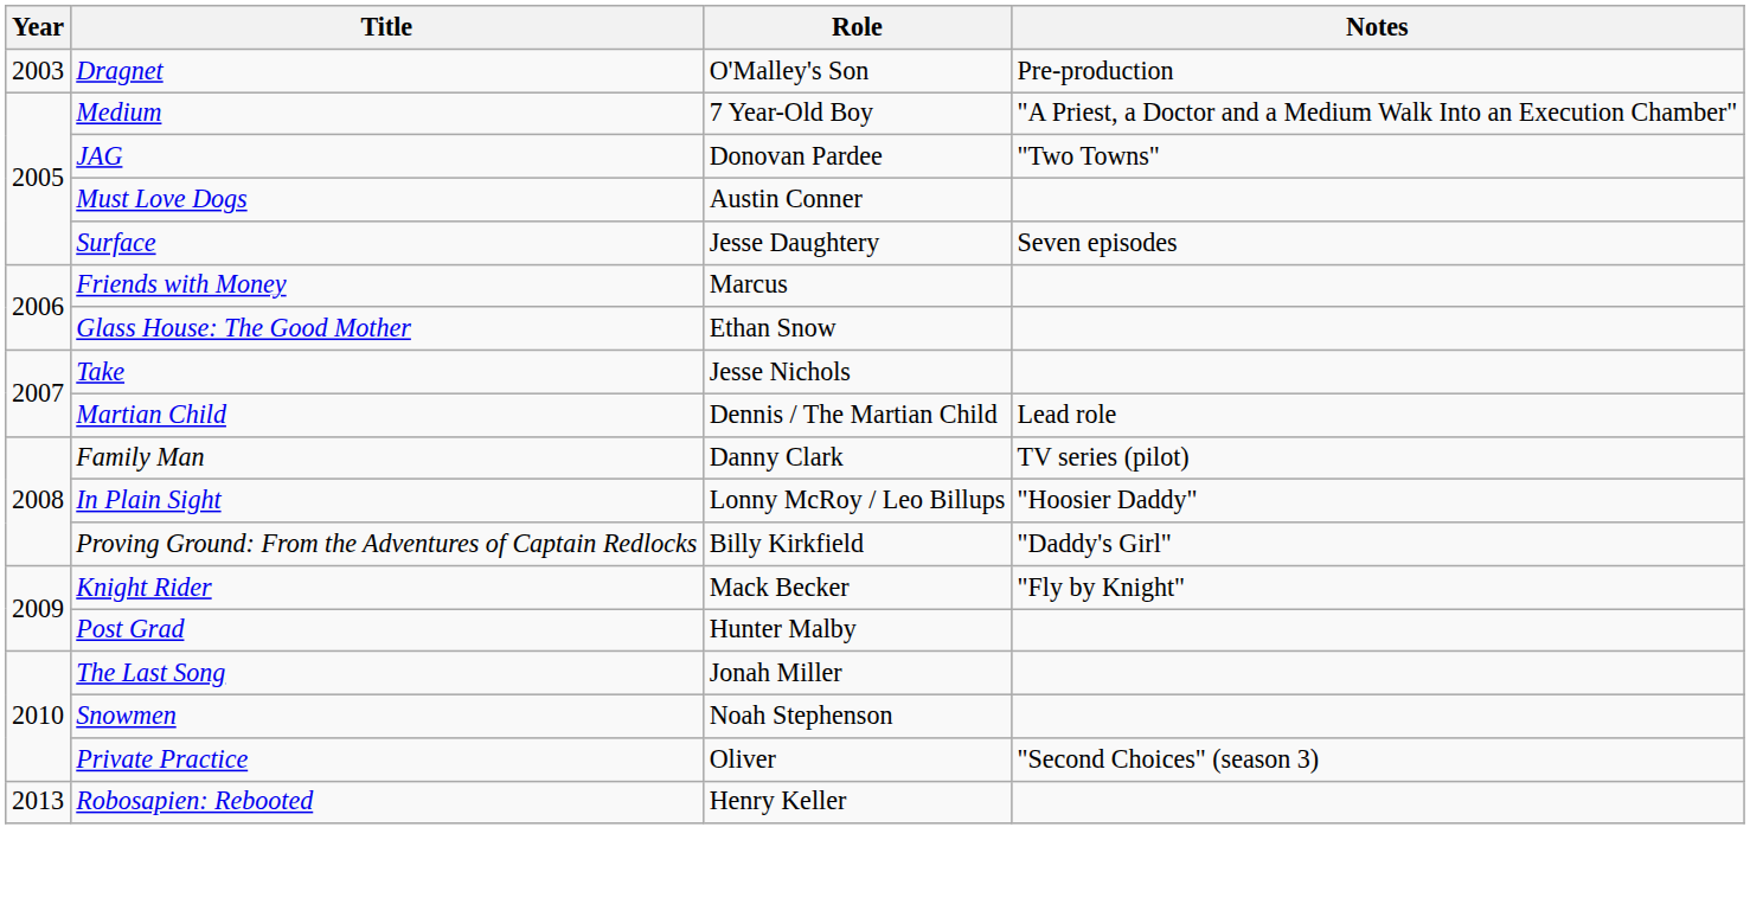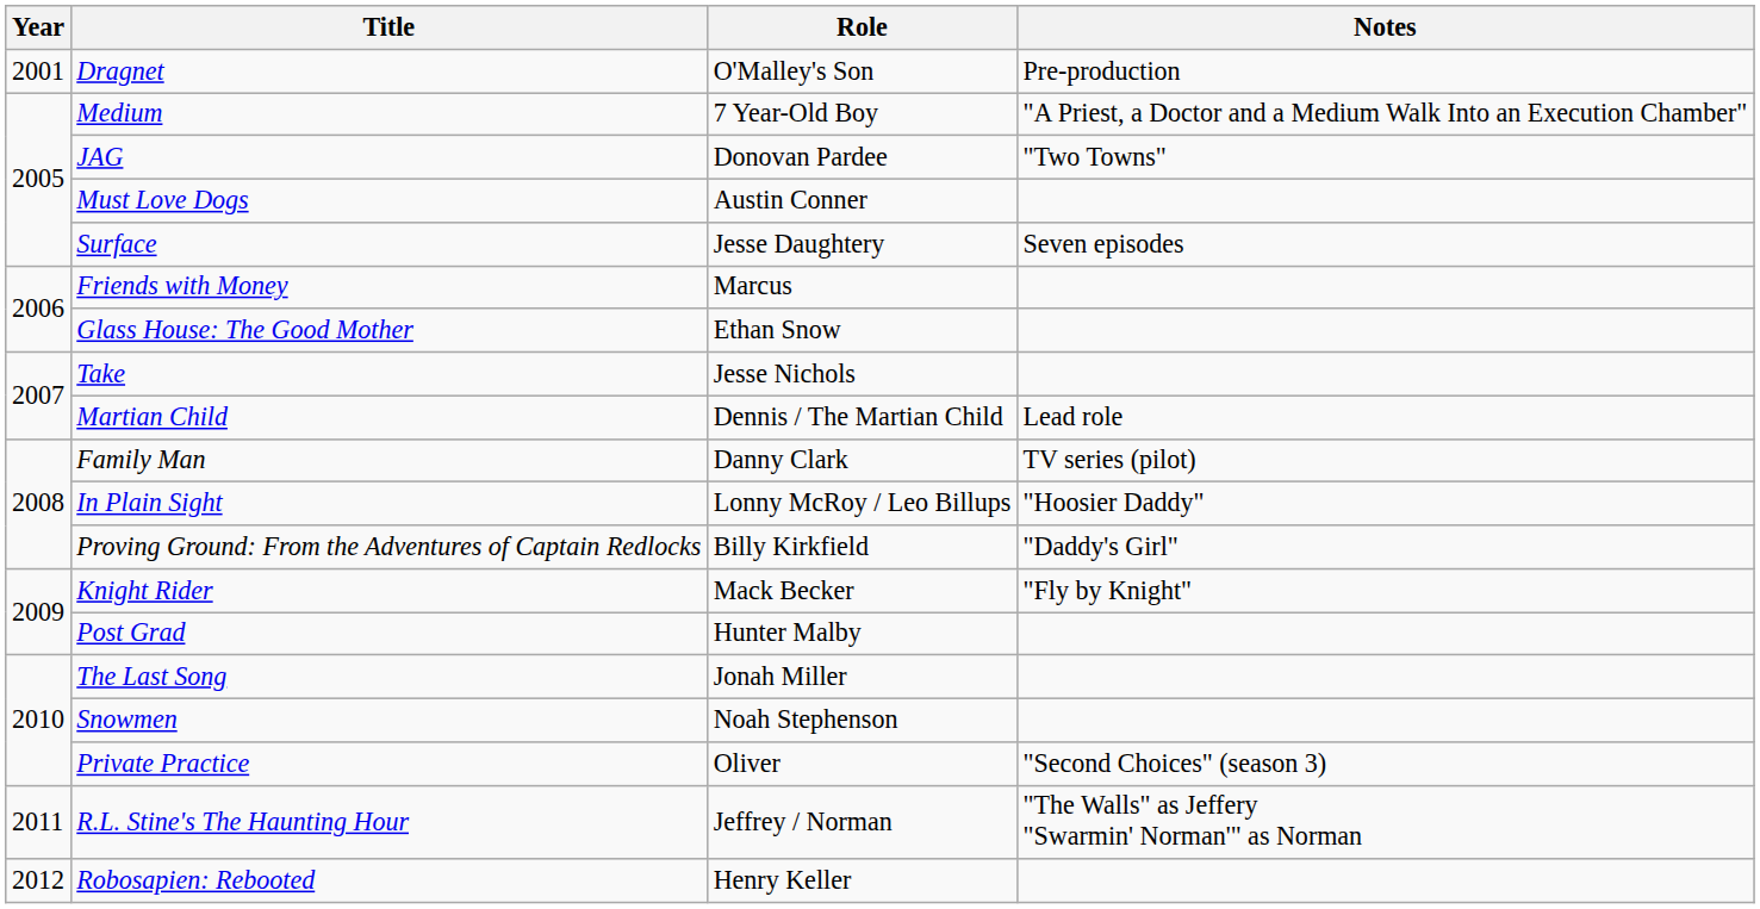 <table class="wikitable" style="font-size: 90%;">
 <tr>
 <th>Year</th>
 <th>Title</th>
 <th>Role</th>
 <th>Notes</th>
 </tr>
 <tr>
-<td>2003</td>
+<td>2001</td>
 <td><em><a href='#'>Dragnet</a></em></td>
 <td>O'Malley's Son</td>
 <td>Pre-production</td>
 </tr>
 <tr>
 <td rowspan="4">2005</td>
 <td><em><a href='#'>Medium</a></em></td>
 <td>7 Year-Old Boy</td>
 <td>"A Priest, a Doctor and a Medium Walk Into an Execution Chamber"</td>
 </tr>
 <tr>
 <td><em><a href='#'>JAG</a></em></td>
 <td>Donovan Pardee</td>
 <td>"Two Towns"</td>
 </tr>
 <tr>
 <td><em><a href='#'>Must Love Dogs</a></em></td>
 <td>Austin Conner</td>
 <td></td>
 </tr>
 <tr>
 <td><em><a href='#'>Surface</a></em></td>
 <td>Jesse Daughtery</td>
 <td>Seven episodes</td>
 </tr>
 <tr>
 <td rowspan="2">2006</td>
 <td><em><a href='#'>Friends with Money</a></em></td>
 <td>Marcus</td>
 <td></td>
 </tr>
 <tr>
 <td><em><a href='#'>Glass House: The Good Mother</a></em></td>
 <td>Ethan Snow</td>
 <td></td>
 </tr>
 <tr>
 <td rowspan="2">2007</td>
 <td><em><a href='#'>Take</a></em></td>
 <td>Jesse Nichols</td>
 <td></td>
 </tr>
 <tr>
 <td><em><a href='#'>Martian Child</a></em></td>
 <td>Dennis / The Martian Child</td>
 <td>Lead role</td>
 </tr>
 <tr>
 <td rowspan="3">2008</td>
 <td><em>Family Man</em></td>
 <td>Danny Clark</td>
 <td>TV series (pilot)</td>
 </tr>
 <tr>
 <td><em><a href='#'>In Plain Sight</a></em></td>
 <td>Lonny McRoy / Leo Billups</td>
 <td>"Hoosier Daddy"</td>
 </tr>
 <tr>
 <td><em>Proving Ground: From the Adventures of Captain Redlocks</em></td>
 <td>Billy Kirkfield</td>
 <td>"Daddy's Girl"</td>
 </tr>
 <tr>
 <td rowspan="2">2009</td>
 <td><em><a href='#'>Knight Rider</a></em></td>
 <td>Mack Becker</td>
 <td>"Fly by Knight"</td>
 </tr>
 <tr>
 <td><em><a href='#'>Post Grad</a></em></td>
 <td>Hunter Malby</td>
 <td></td>
 </tr>
 <tr>
 <td rowspan="3">2010</td>
 <td><em><a href='#'>The Last Song</a></em></td>
 <td>Jonah Miller</td>
 <td></td>
 </tr>
 <tr>
 <td><em><a href='#'>Snowmen</a></em></td>
 <td>Noah Stephenson</td>
 <td></td>
 </tr>
 <tr>
 <td><em><a href='#'>Private Practice</a></em></td>
 <td>Oliver</td>
 <td>"Second Choices" (season 3)</td>
 </tr>
 <tr>
-<td rowspan="1">2013</td>
+<td rowspan="1">2011</td>
+<td><em><a href='#'>R.L. Stine's The Haunting Hour</a></em></td>
+<td>Jeffrey / Norman</td>
+<td>"The Walls" as Jeffery<br>"Swarmin' Norman'" as Norman</td>
+</tr>
+<tr>
+<td rowspan="1">2012</td>
 <td><em><a href='#'>Robosapien: Rebooted</a></em></td>
 <td>Henry Keller</td>
 <td></td>
 </tr>
 </table>
